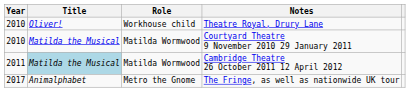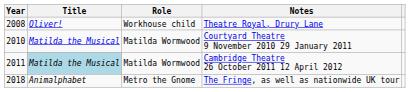 <table class="wikitable">
 <tr>
 <th>Year</th>
 <th>Title</th>
 <th>Role</th>
 <th>Notes</th>
 <th></th>
 </tr>
 <tr>
-<td>2010</td>
+<td>2008</td>
 <td><em><a href='#'>Oliver!</a></em></td>
 <td>Workhouse child</td>
 <td><a href='#'>Theatre Royal, Drury Lane</a></td>
 <td></td>
 </tr>
 <tr>
 <td>2010</td>
 <td><em><a href='#'>Matilda the Musical</a></em></td>
 <td>Matilda Wormwood</td>
 <td><a href='#'>Courtyard Theatre</a><br>9 November 2010  29 January 2011</td>
 <td></td>
 </tr>
 <tr>
 <td>2011</td>
 <td style="background: lightblue;"><em>Matilda the Musical</em></td>
 <td>Matilda Wormwood</td>
 <td><a href='#'>Cambridge Theatre</a><br>26 October 2011  12 April 2012</td>
 <td></td>
 </tr>
 <tr>
-<td>2017</td>
+<td>2018</td>
 <td><em>Animalphabet</em></td>
 <td>Metro the Gnome</td>
 <td><a href='#'>The Fringe</a>, as well as nationwide UK tour</td>
 <td></td>
 </tr>
 </table>
